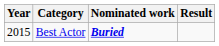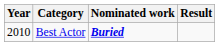 <table class="wikitable">
 <tr>
 <th>Year</th>
 <th>Category</th>
 <th>Nominated work</th>
 <th>Result</th>
 </tr>
 <tr>
-<td>2015</td>
+<td>2010</td>
 <td><a href='#'>Best Actor</a></td>
 <td><strong><em><a href='#'>Buried</a></em></strong></td>
 <td></td>
 </tr>
 </table>
